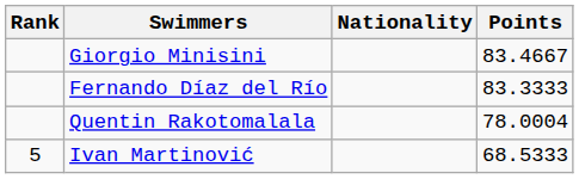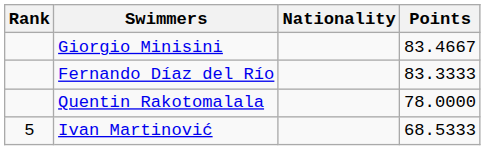 <table class="wikitable sortable" style="text-align:center">
 <tr>
 <th>Rank</th>
 <th>Swimmers</th>
 <th>Nationality</th>
 <th>Points</th>
 </tr>
 <tr>
 <td></td>
 <td align=left><a href='#'>Giorgio Minisini</a></td>
 <td align=left></td>
 <td>83.4667</td>
 </tr>
 <tr>
 <td></td>
 <td align=left><a href='#'>Fernando Díaz del Río</a></td>
 <td align=left></td>
 <td>83.3333</td>
 </tr>
 <tr>
 <td></td>
 <td align=left><a href='#'>Quentin Rakotomalala</a></td>
 <td align=left></td>
-<td>78.0004</td>
+<td>78.0000</td>
 </tr>
 <tr>
 <td>5</td>
 <td align=left><a href='#'>Ivan Martinović</a></td>
 <td align=left></td>
 <td>68.5333</td>
 </tr>
 </table>
